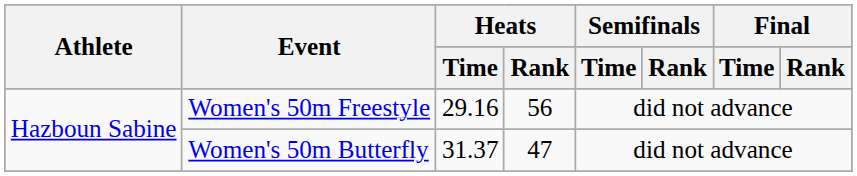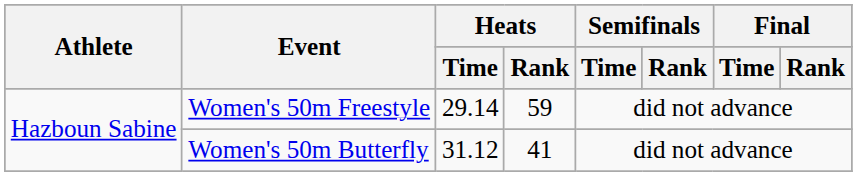 <table class=wikitable style="font-size:90%">
 <tr>
 <th rowspan="2">Athlete</th>
 <th rowspan="2">Event</th>
 <th colspan="2">Heats</th>
 <th colspan="2">Semifinals</th>
 <th colspan="2">Final</th>
 </tr>
 <tr>
 <th>Time</th>
 <th>Rank</th>
 <th>Time</th>
 <th>Rank</th>
 <th>Time</th>
 <th>Rank</th>
 </tr>
 <tr>
 <td rowspan="2"><a href='#'>Hazboun Sabine</a></td>
 <td><a href='#'>Women's 50m Freestyle</a></td>
-<td align=center>29.16</td>
-<td align=center>56</td>
+<td align=center>29.14</td>
+<td align=center>59</td>
 <td align=center colspan=4>did not advance</td>
 </tr>
 <tr>
 <td><a href='#'>Women's 50m Butterfly</a></td>
-<td align=center>31.37</td>
-<td align=center>47</td>
+<td align=center>31.12</td>
+<td align=center>41</td>
 <td align=center colspan=4>did not advance</td>
 </tr>
 </table>
